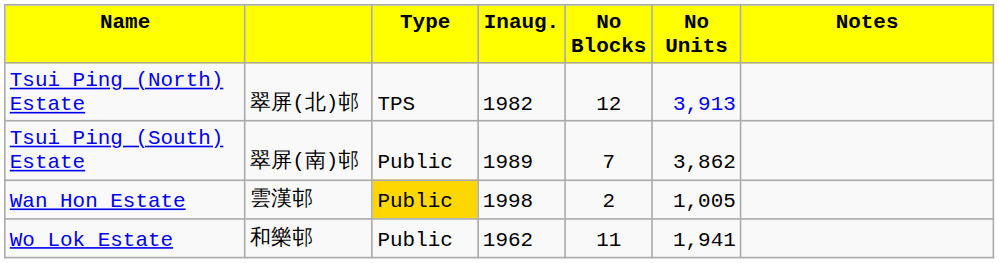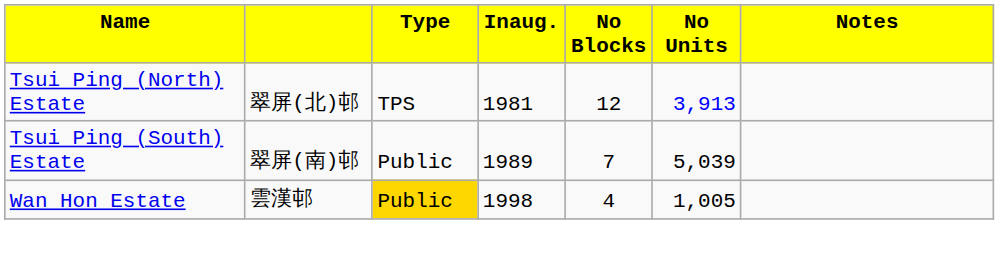 <table class="wikitable">
 <tr style="font-weight:bold;background-color:yellow" align="center" valign="top">
 <td width="143.25" Height="12.75" align="center">Name</td>
 <td width="72.75" align="center" valign="top"></td>
 <td width="59.25" align="center" valign="top">Type</td>
 <td width="48" align="center" valign="top">Inaug.</td>
 <td width="48" align="center" valign="top">No Blocks</td>
 <td width="48.75" align="center" valign="top">No Units</td>
 <td width="150.75" align="center" valign="top">Notes</td>
 </tr>
 <tr valign="bottom">
 <td Height="12.75"><a href='#'>Tsui Ping (North) Estate</a></td>
 <td>翠屏(北)邨</td>
 <td>TPS</td>
-<td>1982</td>
+<td>1981</td>
 <td align="center">12</td>
 <td style="color:blue" align="right">3,913</td>
 <td></td>
 </tr>
 <tr valign="bottom">
 <td Height="12.75"><a href='#'>Tsui Ping (South) Estate</a></td>
 <td>翠屏(南)邨</td>
 <td>Public</td>
 <td>1989</td>
 <td align="center">7</td>
-<td align="right">3,862</td>
+<td align="right">5,039</td>
 <td></td>
 </tr>
 <tr valign="bottom">
 <td Height="12.75"><a href='#'>Wan Hon Estate</a></td>
 <td>雲漢邨</td>
 <td style="background: gold;">Public</td>
 <td>1998</td>
-<td align="center">2</td>
+<td align="center">4</td>
 <td align="right">1,005</td>
 <td></td>
 </tr>
-<tr valign="bottom">
-<td Height="12.75"><a href='#'>Wo Lok Estate</a></td>
-<td>和樂邨</td>
-<td>Public</td>
-<td>1962</td>
-<td align="center">11</td>
-<td align="right">1,941</td>
-<td></td>
-</tr>
 </table>
